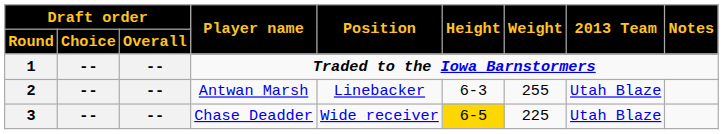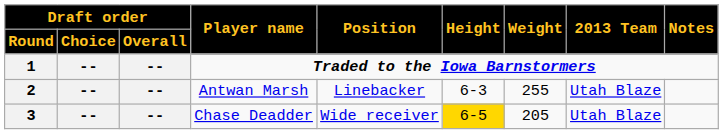 <table class="wikitable" style="text-align:center">
 <tr>
 <th colspan="3" style="background:black;color:#ffc322">Draft order</th>
 <th rowspan="2" style="background:black;color:#ffc322">Player name</th>
 <th rowspan="2" style="background:black;color:#ffc322">Position</th>
 <th rowspan="2" style="background:black;color:#ffc322">Height</th>
 <th rowspan="2" style="background:black;color:#ffc322">Weight</th>
 <th rowspan="2" style="background:black;color:#ffc322">2013 Team</th>
 <th rowspan="2" style="background:black;color:#ffc322">Notes</th>
 </tr>
 <tr>
 <th style="background:black;color:#ffc322">Round</th>
 <th style="background:black;color:#ffc322">Choice</th>
 <th style="background:black;color:#ffc322">Overall</th>
 </tr>
 <tr>
 <th>1</th>
 <th>--</th>
 <th>--</th>
 <td colspan="6"><strong><em>Traded to the <a href='#'>Iowa Barnstormers</a></em></strong></td>
 </tr>
 <tr>
 <th>2</th>
 <th>--</th>
 <th>--</th>
 <td><a href='#'>Antwan Marsh</a></td>
 <td><a href='#'>Linebacker</a></td>
 <td>6-3</td>
 <td>255</td>
 <td><a href='#'>Utah Blaze</a></td>
 <td></td>
 </tr>
 <tr>
 <th>3</th>
 <th>--</th>
 <th>--</th>
 <td><a href='#'>Chase Deadder</a></td>
 <td><a href='#'>Wide receiver</a></td>
 <td style="background: gold;">6-5</td>
-<td>225</td>
+<td>205</td>
 <td><a href='#'>Utah Blaze</a></td>
 <td></td>
 </tr>
 </table>
